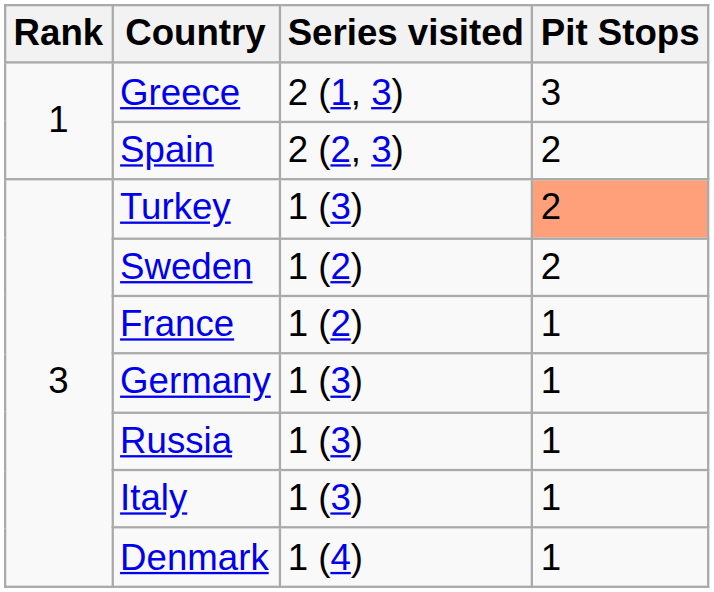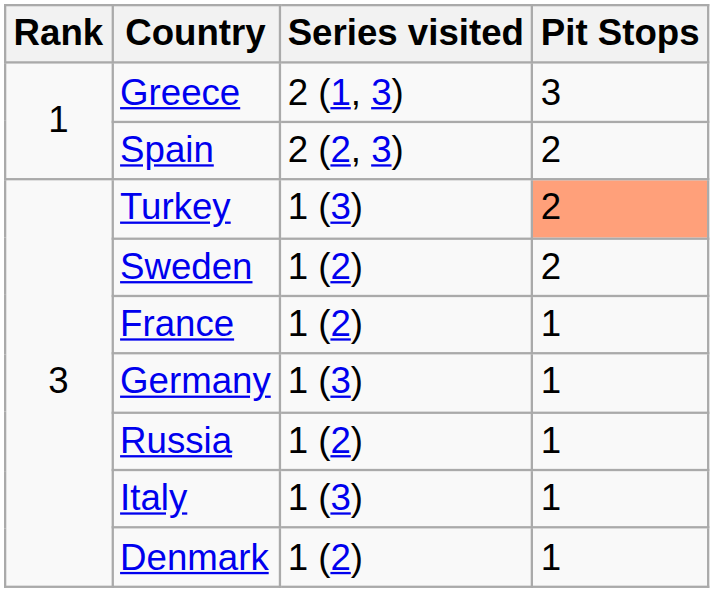 <table class="wikitable">
 <tr>
 <th>Rank</th>
 <th>Country</th>
 <th>Series visited</th>
 <th>Pit Stops</th>
 </tr>
 <tr>
 <td rowspan="2" style="text-align:center;">1</td>
 <td><a href='#'>Greece</a></td>
 <td>2 (<a href='#'>1</a>, <a href='#'>3</a>)</td>
 <td>3</td>
 </tr>
 <tr>
 <td><a href='#'>Spain</a></td>
 <td>2 (<a href='#'>2</a>, <a href='#'>3</a>)</td>
 <td>2</td>
 </tr>
 <tr>
 <td rowspan="8" style="text-align:center;">3</td>
 <td><a href='#'>Turkey</a></td>
 <td>1 (<a href='#'>3</a>)</td>
 <td style="background: lightsalmon;">2</td>
 </tr>
 <tr>
 <td><a href='#'>Sweden</a></td>
 <td>1 (<a href='#'>2</a>)</td>
 <td>2</td>
 </tr>
 <tr>
 <td><a href='#'>France</a></td>
 <td>1 (<a href='#'>2</a>)</td>
 <td>1</td>
 </tr>
 <tr>
 <td><a href='#'>Germany</a></td>
 <td>1 (<a href='#'>3</a>)</td>
 <td>1</td>
 </tr>
 <tr>
 <td><a href='#'>Russia</a></td>
-<td>1 (<a href='#'>3</a>)</td>
+<td>1 (<a href='#'>2</a>)</td>
 <td>1</td>
 </tr>
 <tr>
 <td><a href='#'>Italy</a></td>
 <td>1 (<a href='#'>3</a>)</td>
 <td>1</td>
 </tr>
 <tr>
 <td><a href='#'>Denmark</a></td>
-<td>1 (<a href='#'>4</a>)</td>
+<td>1 (<a href='#'>2</a>)</td>
 <td>1</td>
 </tr>
 </table>
